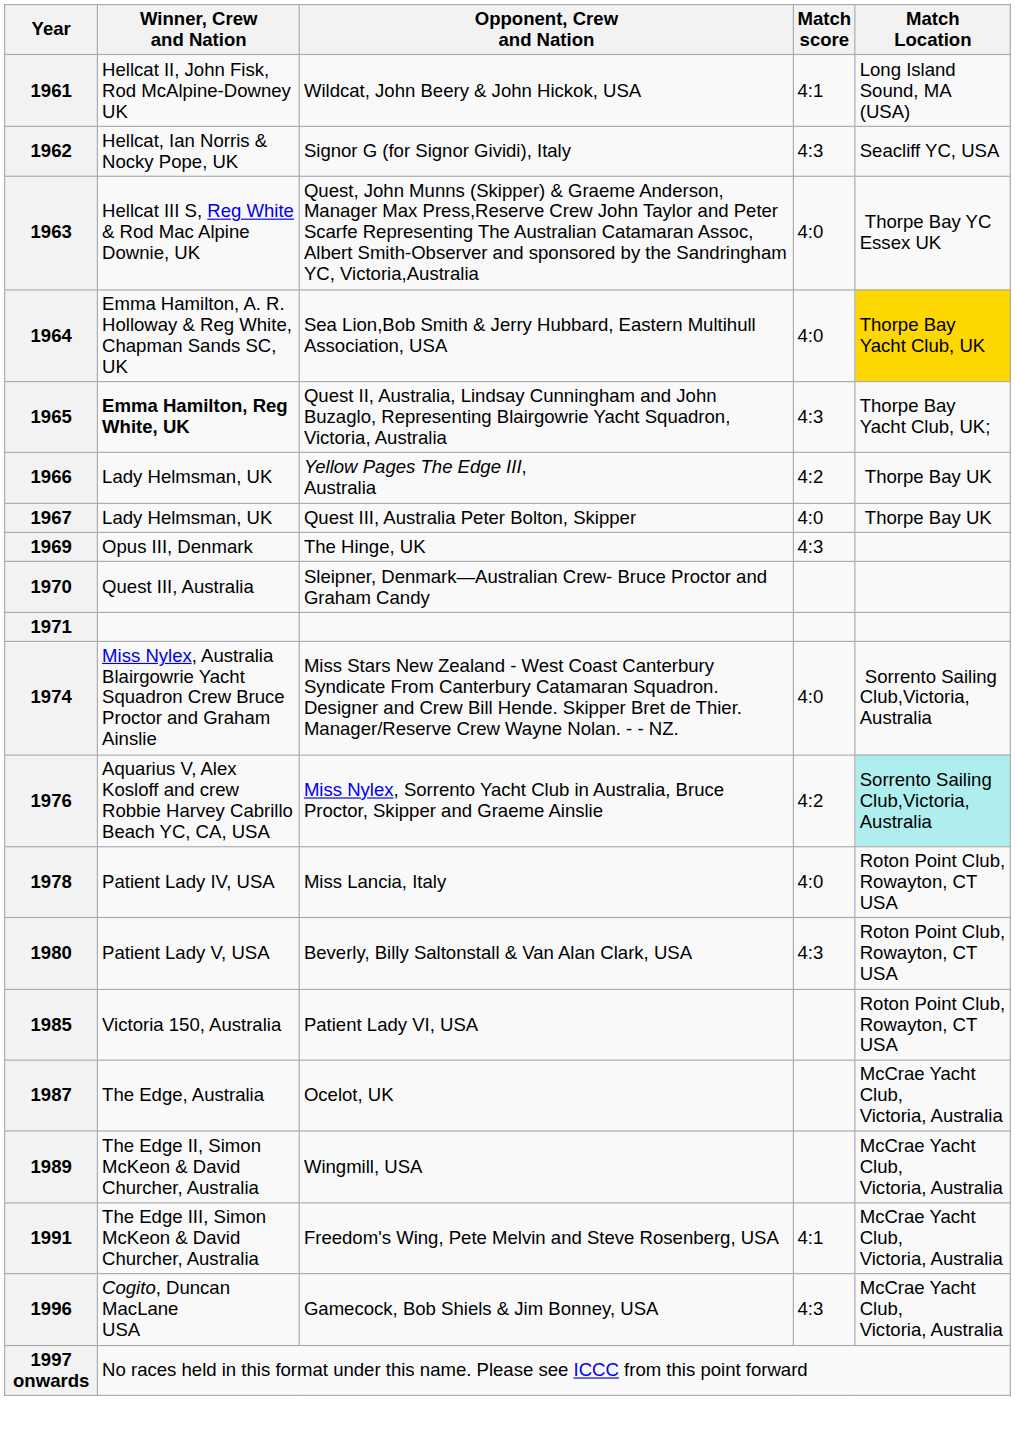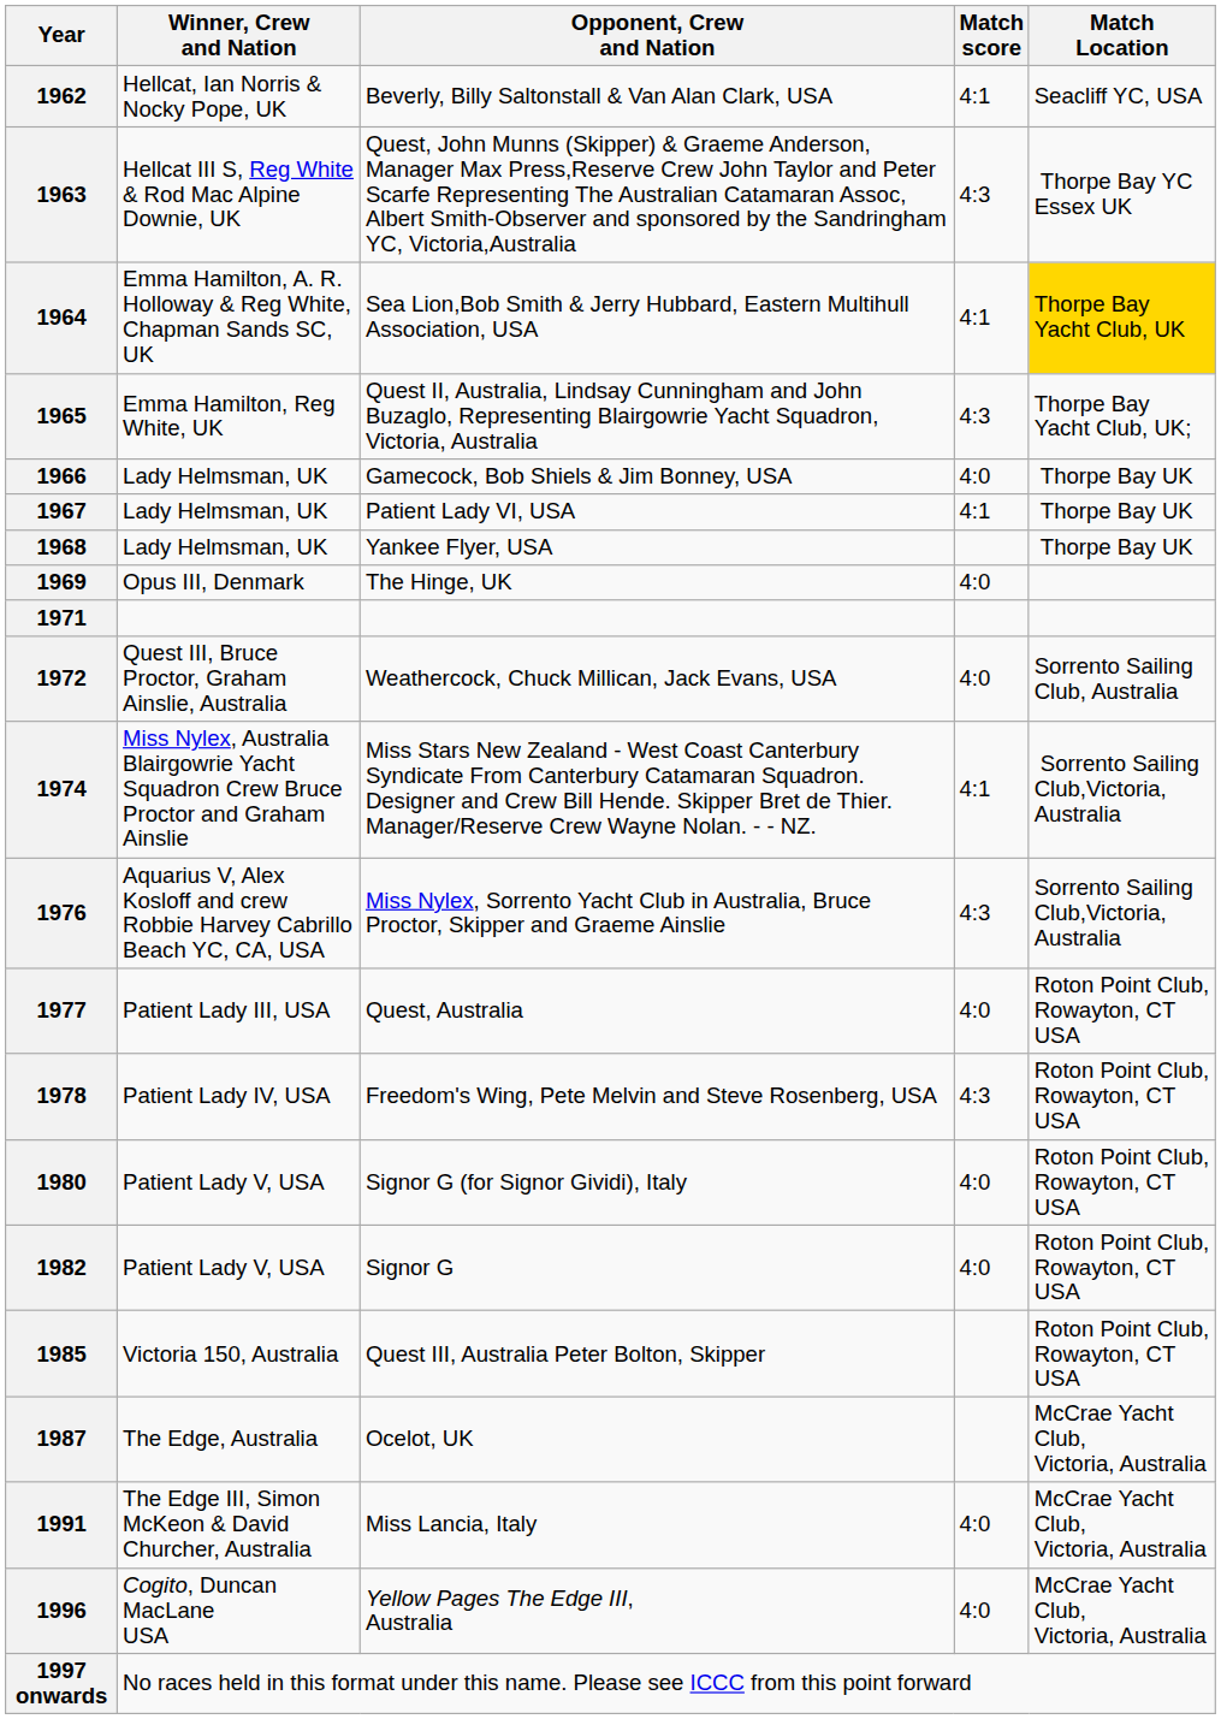 <table class="wikitable">
 <tr>
 <th>Year</th>
 <th>Winner, Crew<br>and Nation</th>
 <th>Opponent, Crew<br> and Nation</th>
 <th>Match<br>score</th>
 <th>Match<br>Location</th>
 </tr>
 <tr>
-<th>1961</th>
-<td>Hellcat II, John Fisk, Rod McAlpine-Downey UK</td>
-<td>Wildcat, John Beery & John Hickok, USA</td>
-<td>4:1</td>
-<td>Long Island Sound, MA (USA)</td>
-</tr>
-<tr>
 <th>1962</th>
 <td>Hellcat,  Ian Norris & Nocky Pope, UK</td>
-<td>Signor G (for Signor Gividi), Italy</td>
-<td>4:3</td>
+<td>Beverly,  Billy Saltonstall & Van Alan Clark, USA</td>
+<td>4:1</td>
 <td>Seacliff YC, USA</td>
 </tr>
 <tr>
 <th>1963</th>
 <td>Hellcat III S, <a href='#'>Reg White</a> & Rod Mac Alpine Downie, UK</td>
 <td>Quest, John Munns (Skipper) & Graeme Anderson, Manager Max Press,Reserve Crew John Taylor and Peter Scarfe Representing The Australian Catamaran Assoc, Albert Smith-Observer and sponsored by the  Sandringham YC, Victoria,Australia</td>
-<td>4:0</td>
+<td>4:3</td>
 <td> Thorpe Bay YC<br>Essex UK</td>
 </tr>
 <tr>
 <th>1964</th>
 <td>Emma Hamilton, A. R. Holloway & Reg White, Chapman Sands SC, UK</td>
 <td>Sea Lion,Bob Smith & Jerry Hubbard, Eastern Multihull Association, USA</td>
-<td>4:0</td>
+<td>4:1</td>
 <td style="background: gold;">Thorpe Bay Yacht Club, UK</td>
 </tr>
 <tr>
 <th>1965</th>
-<td><strong>Emma Hamilton, Reg White, UK</strong></td>
+<td>Emma Hamilton, Reg White, UK</td>
 <td>Quest II, Australia, Lindsay Cunningham and John Buzaglo, Representing Blairgowrie Yacht Squadron, Victoria, Australia</td>
 <td>4:3</td>
 <td>Thorpe Bay Yacht Club, UK;</td>
 </tr>
 <tr>
 <th>1966</th>
 <td>Lady Helmsman, UK</td>
-<td><em>Yellow Pages The Edge III</em>, <br>Australia</td>
-<td>4:2</td>
+<td>Gamecock, Bob Shiels & Jim Bonney, USA</td>
+<td>4:0</td>
 <td> Thorpe Bay UK</td>
 </tr>
 <tr>
 <th>1967</th>
 <td>Lady Helmsman, UK</td>
-<td>Quest III, Australia Peter Bolton, Skipper</td>
-<td>4:0</td>
+<td>Patient Lady VI, USA</td>
+<td>4:1</td>
+<td> Thorpe Bay UK</td>
+</tr>
+<tr>
+<th>1968</th>
+<td>Lady Helmsman, UK</td>
+<td>Yankee Flyer, USA</td>
+<td> </td>
 <td> Thorpe Bay UK</td>
 </tr>
 <tr>
 <th>1969</th>
 <td>Opus III, Denmark</td>
 <td>The Hinge, UK</td>
-<td>4:3</td>
-<td> </td>
-</tr>
-<tr>
-<th>1970</th>
-<td>Quest III, Australia</td>
-<td>Sleipner, Denmark—Australian Crew- Bruce Proctor and Graham Candy </td>
-<td> </td>
+<td>4:0</td>
 <td> </td>
 </tr>
 <tr>
 <th>1971</th>
 <td> </td>
 <td> </td>
 <td> </td>
 <td> </td>
 </tr>
 <tr>
+<th>1972</th>
+<td>Quest III, Bruce Proctor, Graham Ainslie, Australia</td>
+<td>Weathercock, Chuck Millican, Jack Evans, USA</td>
+<td>4:0</td>
+<td>Sorrento Sailing Club, Australia</td>
+</tr>
+<tr>
 <th>1974</th>
 <td><a href='#'>Miss Nylex</a>, Australia<br>Blairgowrie Yacht Squadron Crew Bruce Proctor and Graham Ainslie</td>
 <td>Miss Stars New Zealand - West Coast Canterbury Syndicate From Canterbury Catamaran Squadron. Designer and Crew Bill Hende. Skipper Bret de Thier. Manager/Reserve Crew Wayne Nolan. - - NZ.</td>
-<td>4:0</td>
+<td>4:1</td>
 <td> Sorrento Sailing Club,Victoria,<br>Australia</td>
 </tr>
 <tr>
 <th>1976</th>
 <td>Aquarius V, Alex Kosloff and crew Robbie Harvey Cabrillo Beach YC, CA, USA</td>
 <td><a href='#'>Miss Nylex</a>, Sorrento Yacht Club in Australia, Bruce Proctor, Skipper and Graeme Ainslie</td>
-<td>4:2</td>
-<td style="background: paleturquoise;">Sorrento Sailing Club,Victoria,<br>Australia</td>
+<td>4:3</td>
+<td>Sorrento Sailing Club,Victoria,<br>Australia</td>
+</tr>
+<tr>
+<th>1977</th>
+<td>Patient Lady III, USA</td>
+<td>Quest, Australia</td>
+<td>4:0</td>
+<td>Roton Point Club, Rowayton, CT USA</td>
 </tr>
 <tr>
 <th>1978</th>
 <td>Patient Lady IV, USA</td>
-<td>Miss Lancia, Italy</td>
-<td>4:0</td>
+<td>Freedom's Wing, Pete Melvin and Steve Rosenberg, USA</td>
+<td>4:3</td>
 <td>Roton Point Club, Rowayton, CT USA</td>
 </tr>
 <tr>
 <th>1980</th>
 <td>Patient Lady V, USA</td>
-<td>Beverly,  Billy Saltonstall & Van Alan Clark, USA</td>
-<td>4:3</td>
+<td>Signor G (for Signor Gividi), Italy</td>
+<td>4:0</td>
+<td>Roton Point Club, Rowayton, CT USA</td>
+</tr>
+<tr>
+<th>1982</th>
+<td>Patient Lady V, USA</td>
+<td>Signor G</td>
+<td>4:0</td>
 <td>Roton Point Club, Rowayton, CT USA</td>
 </tr>
 <tr>
 <th>1985</th>
 <td>Victoria 150, Australia</td>
-<td>Patient Lady VI, USA</td>
+<td>Quest III, Australia Peter Bolton, Skipper</td>
 <td> </td>
 <td>Roton Point Club, Rowayton, CT USA</td>
 </tr>
 <tr>
 <th>1987</th>
 <td>The Edge, Australia</td>
 <td>Ocelot, UK</td>
 <td> </td>
 <td>McCrae Yacht Club,<br>Victoria, Australia</td>
 </tr>
 <tr>
-<th>1989</th>
-<td>The Edge II, Simon McKeon & David Churcher, Australia</td>
-<td>Wingmill, USA</td>
-<td> </td>
-<td>McCrae Yacht Club,<br>Victoria, Australia</td>
-</tr>
-<tr>
 <th>1991</th>
 <td>The Edge III, Simon McKeon & David Churcher, Australia</td>
-<td>Freedom's Wing, Pete Melvin and Steve Rosenberg, USA</td>
-<td>4:1</td>
+<td>Miss Lancia, Italy</td>
+<td>4:0</td>
 <td>McCrae Yacht Club,<br>Victoria, Australia</td>
 </tr>
 <tr>
 <th>1996</th>
 <td><em>Cogito</em>, Duncan MacLane<br>USA</td>
-<td>Gamecock, Bob Shiels & Jim Bonney, USA</td>
-<td>4:3</td>
+<td><em>Yellow Pages The Edge III</em>, <br>Australia</td>
+<td>4:0</td>
 <td>McCrae Yacht Club,<br>Victoria, Australia</td>
 </tr>
 <tr>
 <th>1997 onwards</th>
 <td colspan="4">No races held in this format under this name.  Please see <a href='#'>ICCC</a> from this point forward</td>
 </tr>
 </table>
